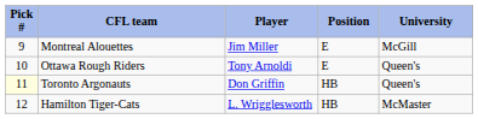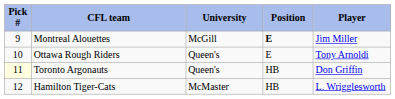 <table class="wikitable" style="width: 100%">
 <tr>
 <th style="background:#A8BDEC;" width=7%>Pick #</th>
 <th width=40% style="background:#A8BDEC;">CFL team</th>
+<th width=20% style="background:#A8BDEC;">University</th>
+<th width=13% style="background:#A8BDEC;">Position</th>
 <th width=20% style="background:#A8BDEC;">Player</th>
-<th width=13% style="background:#A8BDEC;">Position</th>
-<th width=20% style="background:#A8BDEC;">University</th>
 </tr>
 <tr>
 <td align=center>9</td>
 <td>Montreal Alouettes</td>
+<td>McGill</td>
+<td><strong>E</strong></td>
 <td><a href='#'>Jim Miller</a></td>
-<td>E</td>
-<td>McGill</td>
 </tr>
 <tr>
 <td align=center>10</td>
 <td>Ottawa Rough Riders</td>
+<td>Queen's</td>
+<td>E</td>
 <td><a href='#'>Tony Arnoldi</a></td>
-<td>E</td>
-<td>Queen's</td>
 </tr>
 <tr>
 <td align=center style="background: lightyellow;">11</td>
 <td>Toronto Argonauts</td>
+<td>Queen's</td>
+<td>HB</td>
 <td><a href='#'>Don Griffin</a></td>
-<td>HB</td>
-<td>Queen's</td>
 </tr>
 <tr>
 <td align=center>12</td>
 <td>Hamilton Tiger-Cats</td>
+<td>McMaster</td>
+<td>HB</td>
 <td><a href='#'>L. Wrigglesworth</a></td>
-<td>HB</td>
-<td>McMaster</td>
 </tr>
 </table>
